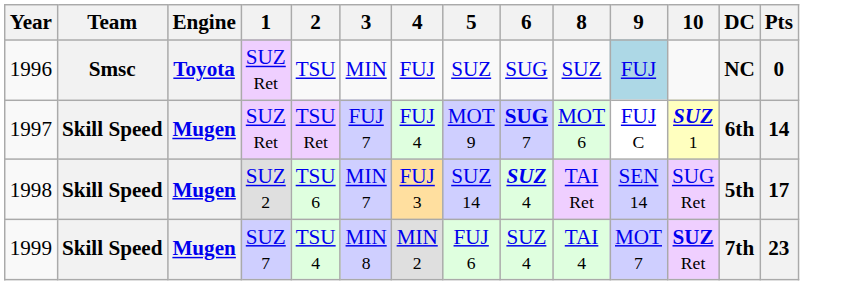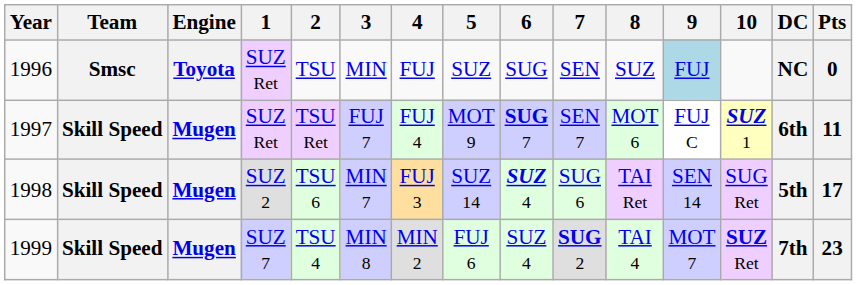 <table class="wikitable" style="text-align:center; font-size:90%">
 <tr>
 <th>Year</th>
 <th>Team</th>
 <th>Engine</th>
 <th>1</th>
 <th>2</th>
 <th>3</th>
 <th>4</th>
 <th>5</th>
 <th>6</th>
+<th>7</th>
 <th>8</th>
 <th>9</th>
 <th>10</th>
 <th>DC</th>
 <th>Pts</th>
 </tr>
 <tr>
 <td>1996</td>
 <th>Smsc</th>
 <th><a href='#'>Toyota</a></th>
 <td style="background:#EFCFFF;"><a href='#'>SUZ</a><br><small>Ret</small></td>
 <td><a href='#'>TSU</a></td>
 <td><a href='#'>MIN</a></td>
 <td><a href='#'>FUJ</a></td>
 <td><a href='#'>SUZ</a></td>
 <td><a href='#'>SUG</a></td>
+<td><a href='#'>SEN</a></td>
 <td><a href='#'>SUZ</a></td>
 <td style="background: lightblue;"><a href='#'>FUJ</a></td>
 <td></td>
 <th>NC</th>
 <th>0</th>
 </tr>
 <tr>
 <td>1997</td>
 <th>Skill Speed</th>
 <th><a href='#'>Mugen</a></th>
 <td style="background:#EFCFFF;"><a href='#'>SUZ</a><br><small>Ret</small></td>
 <td style="background:#EFCFFF;"><a href='#'>TSU</a><br><small>Ret</small></td>
 <td style="background:#CFCFFF;"><a href='#'>FUJ</a><br><small>7</small></td>
 <td style="background:#DFFFDF;"><a href='#'>FUJ</a><br><small>4</small></td>
 <td style="background:#CFCFFF;"><a href='#'>MOT</a><br><small>9</small></td>
 <td style="background:#CFCFFF;"><strong><a href='#'>SUG</a></strong><br><small>7</small></td>
+<td style="background:#CFCFFF;"><a href='#'>SEN</a><br><small>7</small></td>
 <td style="background:#DFFFDF;"><a href='#'>MOT</a><br><small>6</small></td>
 <td style="background:#FFFFFF;"><a href='#'>FUJ</a><br><small>C</small></td>
 <td style="background:#FFFFBF;"><strong><em><a href='#'>SUZ</a></em></strong><br><small>1</small></td>
 <th>6th</th>
-<th>14</th>
+<th>11</th>
 </tr>
 <tr>
 <td>1998</td>
 <th>Skill Speed</th>
 <th><a href='#'>Mugen</a></th>
 <td style="background:#DFDFDF;"><a href='#'>SUZ</a><br><small>2</small></td>
 <td style="background:#DFFFDF;"><a href='#'>TSU</a><br><small>6</small></td>
 <td style="background:#CFCFFF;"><a href='#'>MIN</a><br><small>7</small></td>
 <td style="background:#FFDF9F;"><a href='#'>FUJ</a><br><small>3</small></td>
 <td style="background:#CFCFFF;"><a href='#'>SUZ</a><br><small>14</small></td>
 <td style="background:#DFFFDF;"><strong><em><a href='#'>SUZ</a></em></strong><br><small>4</small></td>
+<td style="background:#DFFFDF;"><a href='#'>SUG</a><br><small>6</small></td>
 <td style="background:#EFCFFF;"><a href='#'>TAI</a><br><small>Ret</small></td>
 <td style="background:#CFCFFF;"><a href='#'>SEN</a><br><small>14</small></td>
 <td style="background:#EFCFFF;"><a href='#'>SUG</a><br><small>Ret</small></td>
 <th>5th</th>
 <th>17</th>
 </tr>
 <tr>
 <td>1999</td>
 <th>Skill Speed</th>
 <th><a href='#'>Mugen</a></th>
 <td style="background:#CFCFFF;"><a href='#'>SUZ</a><br><small>7</small></td>
 <td style="background:#DFFFDF;"><a href='#'>TSU</a><br><small>4</small></td>
 <td style="background:#CFCFFF;"><a href='#'>MIN</a><br><small>8</small></td>
 <td style="background:#DFDFDF;"><a href='#'>MIN</a><br><small>2</small></td>
 <td style="background:#DFFFDF;"><a href='#'>FUJ</a><br><small>6</small></td>
 <td style="background:#DFFFDF;"><a href='#'>SUZ</a><br><small>4</small></td>
+<td style="background:#DFDFDF;"><strong><a href='#'>SUG</a></strong><br><small>2</small></td>
 <td style="background:#DFFFDF;"><a href='#'>TAI</a><br><small>4</small></td>
 <td style="background:#CFCFFF;"><a href='#'>MOT</a><br><small>7</small></td>
 <td style="background:#EFCFFF;"><strong><a href='#'>SUZ</a></strong><br><small>Ret</small></td>
 <th>7th</th>
 <th>23</th>
 </tr>
 </table>
